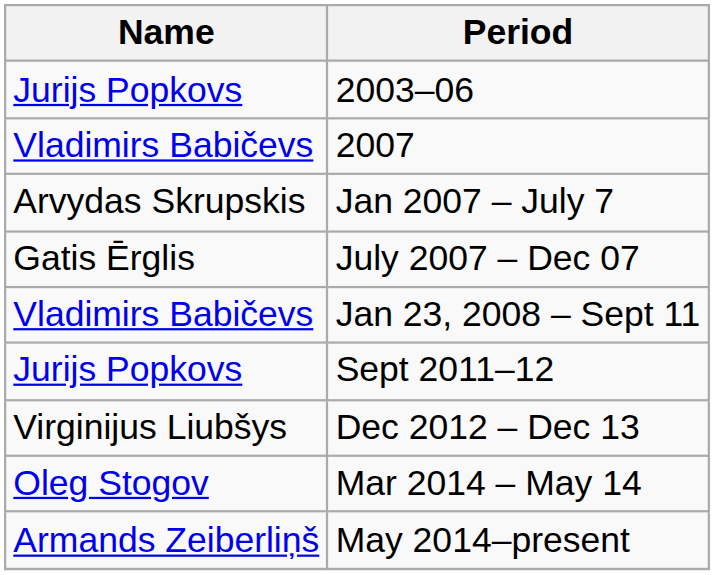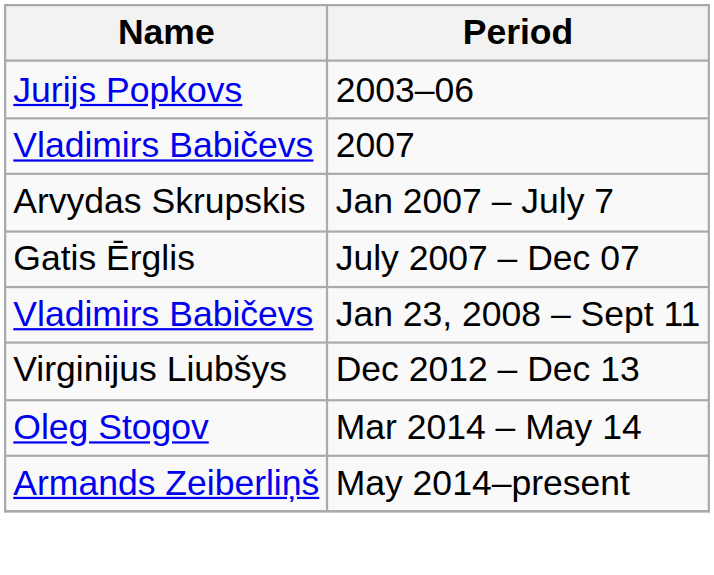 <table class="wikitable">
 <tr>
 <th>Name</th>
 <th>Period</th>
 </tr>
 <tr>
 <td> <a href='#'>Jurijs Popkovs</a></td>
 <td>2003–06</td>
 </tr>
 <tr>
 <td> <a href='#'>Vladimirs Babičevs</a></td>
 <td>2007</td>
 </tr>
 <tr>
 <td> Arvydas Skrupskis</td>
 <td>Jan 2007 – July 7</td>
 </tr>
 <tr>
 <td> Gatis Ērglis</td>
 <td>July 2007 – Dec 07</td>
 </tr>
 <tr>
 <td> <a href='#'>Vladimirs Babičevs</a></td>
 <td>Jan 23, 2008 – Sept 11</td>
 </tr>
 <tr>
-<td> <a href='#'>Jurijs Popkovs</a></td>
-<td>Sept 2011–12</td>
-</tr>
-<tr>
 <td> Virginijus Liubšys</td>
 <td>Dec 2012 – Dec 13</td>
 </tr>
 <tr>
 <td> <a href='#'>Oleg Stogov</a></td>
 <td>Mar 2014 – May 14</td>
 </tr>
 <tr>
 <td> <a href='#'>Armands Zeiberliņš</a></td>
 <td>May 2014–present</td>
 </tr>
 <tr>
 </tr>
 </table>
